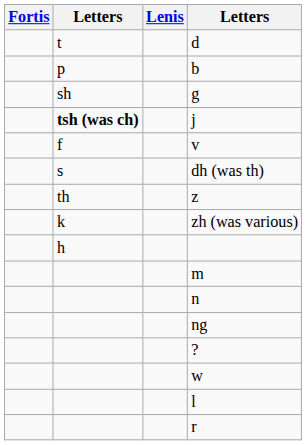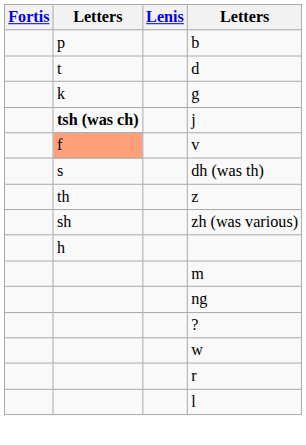 <table class="wikitable">
 <tr>
 <th><a href='#'>Fortis</a></th>
 <th>Letters</th>
 <th><a href='#'>Lenis</a></th>
 <th>Letters</th>
 </tr>
 <tr>
 <td></td>
+<td>p</td>
+<td></td>
+<td>b</td>
+</tr>
+<tr>
+<td></td>
 <td>t</td>
 <td></td>
 <td>d</td>
 </tr>
 <tr>
 <td></td>
-<td>p</td>
-<td></td>
-<td>b</td>
-</tr>
-<tr>
-<td></td>
-<td>sh</td>
+<td>k</td>
 <td></td>
 <td>g</td>
 </tr>
 <tr>
 <td></td>
 <td><strong>tsh (was ch)</strong></td>
 <td></td>
 <td>j</td>
 </tr>
 <tr>
 <td></td>
-<td>f</td>
+<td style="background: lightsalmon;">f</td>
 <td></td>
 <td>v</td>
 </tr>
 <tr>
 <td></td>
 <td>s</td>
 <td></td>
 <td>dh (was th)</td>
 </tr>
 <tr>
 <td></td>
 <td>th</td>
 <td></td>
 <td>z</td>
 </tr>
 <tr>
 <td></td>
-<td>k</td>
+<td>sh</td>
 <td></td>
 <td>zh (was various)</td>
 </tr>
 <tr>
 <td></td>
 <td>h</td>
 <td></td>
 <td></td>
 </tr>
 <tr>
 <td></td>
 <td></td>
 <td></td>
 <td>m</td>
-</tr>
-<tr>
-<td></td>
-<td></td>
-<td></td>
-<td>n</td>
 </tr>
 <tr>
 <td></td>
 <td></td>
 <td></td>
 <td>ng</td>
 </tr>
 <tr>
 <td></td>
 <td></td>
 <td></td>
 <td>?</td>
 </tr>
 <tr>
 <td></td>
 <td></td>
 <td></td>
 <td>w</td>
 </tr>
 <tr>
 <td></td>
 <td></td>
 <td></td>
-<td>l</td>
+<td>r</td>
 </tr>
 <tr>
 <td></td>
 <td></td>
 <td></td>
-<td>r</td>
+<td>l</td>
 </tr>
 </table>
